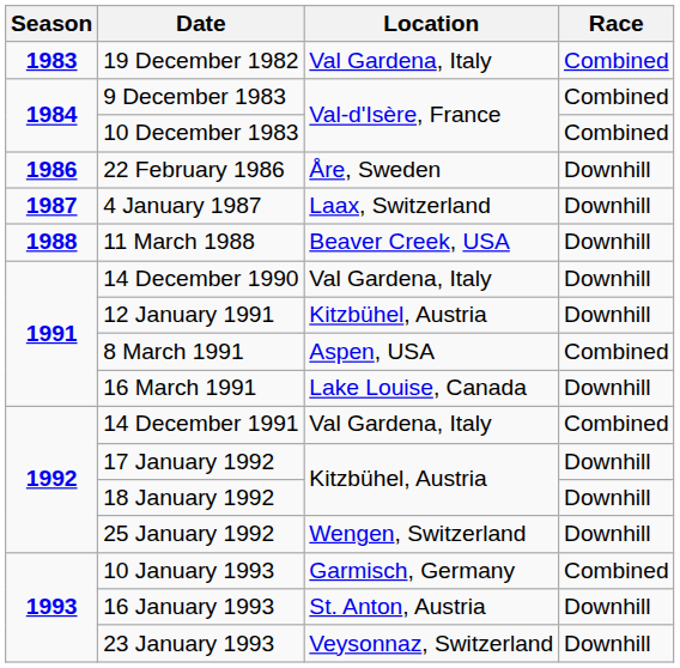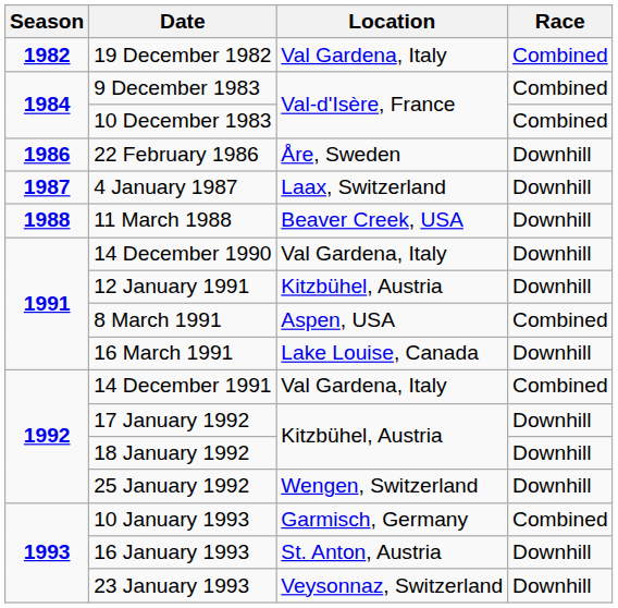 <table class="wikitable">
 <tr>
 <th>Season</th>
 <th>Date</th>
 <th>Location</th>
 <th>Race</th>
 </tr>
 <tr>
-<td align=center><strong><a href='#'>1983</a></strong></td>
+<td align=center><strong><a href='#'>1982</a></strong></td>
 <td>19 December 1982</td>
 <td><a href='#'>Val Gardena</a>, Italy</td>
 <td><a href='#'>Combined</a></td>
 </tr>
 <tr>
 <td rowspan=2 align=center><strong><a href='#'>1984</a></strong></td>
 <td>9 December 1983</td>
 <td rowspan=2><a href='#'>Val-d'Isère</a>, France</td>
 <td>Combined</td>
 </tr>
 <tr>
 <td>10 December 1983</td>
 <td>Combined</td>
 </tr>
 <tr>
 <td align=center><strong><a href='#'>1986</a></strong></td>
 <td>22 February 1986</td>
 <td><a href='#'>Åre</a>, Sweden</td>
 <td>Downhill</td>
 </tr>
 <tr>
 <td align=center><strong><a href='#'>1987</a></strong></td>
 <td>4 January 1987</td>
 <td><a href='#'>Laax</a>, Switzerland</td>
 <td>Downhill</td>
 </tr>
 <tr>
 <td align=center><strong><a href='#'>1988</a></strong></td>
 <td>11 March 1988</td>
 <td><a href='#'>Beaver Creek</a>, <a href='#'>USA</a></td>
 <td>Downhill</td>
 </tr>
 <tr>
 <td rowspan=4 align=center><strong><a href='#'>1991</a></strong></td>
 <td>14 December 1990</td>
 <td>Val Gardena, Italy</td>
 <td>Downhill</td>
 </tr>
 <tr>
 <td>12 January 1991</td>
 <td><a href='#'>Kitzbühel</a>, Austria</td>
 <td>Downhill</td>
 </tr>
 <tr>
 <td>8 March 1991</td>
 <td><a href='#'>Aspen</a>, USA</td>
 <td>Combined</td>
 </tr>
 <tr>
 <td>16 March 1991</td>
 <td><a href='#'>Lake Louise</a>, Canada</td>
 <td>Downhill</td>
 </tr>
 <tr>
 <td rowspan=4 align=center><strong><a href='#'>1992</a></strong></td>
 <td>14 December 1991</td>
 <td>Val Gardena, Italy</td>
 <td>Combined</td>
 </tr>
 <tr>
 <td>17 January 1992</td>
 <td rowspan=2>Kitzbühel, Austria</td>
 <td>Downhill</td>
 </tr>
 <tr>
 <td>18 January 1992</td>
 <td>Downhill</td>
 </tr>
 <tr>
 <td>25 January 1992</td>
 <td><a href='#'>Wengen</a>, Switzerland</td>
 <td>Downhill</td>
 </tr>
 <tr>
 <td rowspan=3 align=center><strong><a href='#'>1993</a></strong></td>
 <td>10 January 1993</td>
 <td><a href='#'>Garmisch</a>, Germany</td>
 <td>Combined</td>
 </tr>
 <tr>
 <td>16 January 1993</td>
 <td><a href='#'>St. Anton</a>, Austria</td>
 <td>Downhill</td>
 </tr>
 <tr>
 <td>23 January 1993</td>
 <td><a href='#'>Veysonnaz</a>, Switzerland</td>
 <td>Downhill</td>
 </tr>
 </table>
